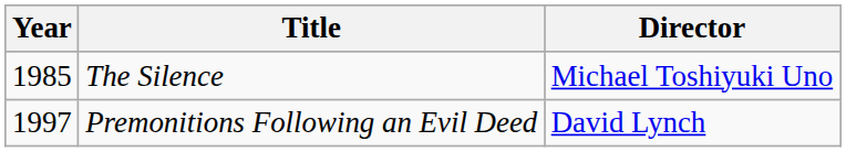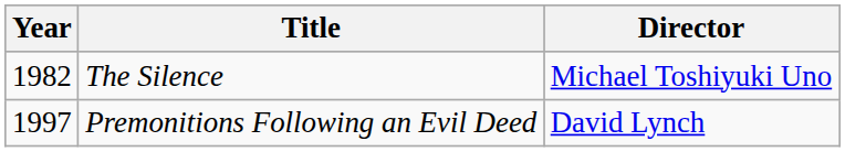 <table class="wikitable">
 <tr>
 <th>Year</th>
 <th>Title</th>
 <th>Director</th>
 </tr>
 <tr>
-<td>1985</td>
+<td>1982</td>
 <td><em>The Silence</em></td>
 <td><a href='#'>Michael Toshiyuki Uno</a></td>
 </tr>
 <tr>
 <td>1997</td>
 <td><em>Premonitions Following an Evil Deed</em></td>
 <td><a href='#'>David Lynch</a></td>
 </tr>
 </table>
